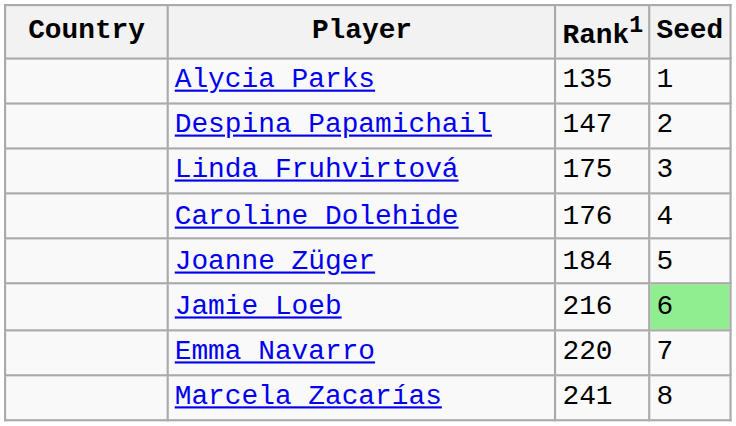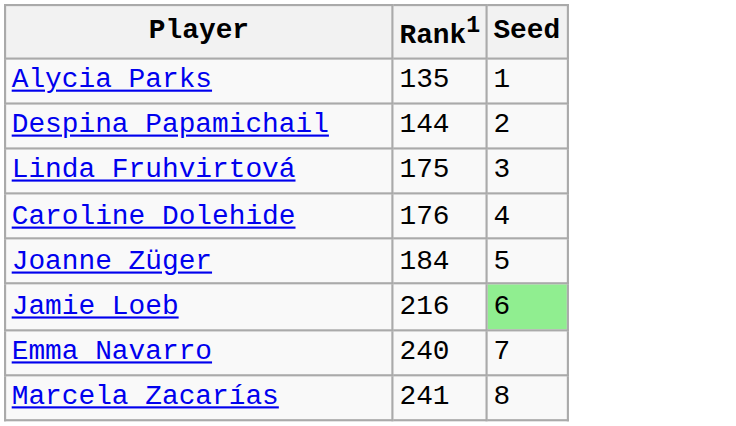 <table class="sortable wikitable">
 <tr>
-<th width="70">Country</th>
 <th width="175">Player</th>
 <th>Rank<sup>1</sup></th>
 <th>Seed</th>
 </tr>
 <tr>
-<td></td>
 <td><a href='#'>Alycia Parks</a></td>
 <td>135</td>
 <td>1</td>
 </tr>
 <tr>
-<td></td>
 <td><a href='#'>Despina Papamichail</a></td>
-<td>147</td>
+<td>144</td>
 <td>2</td>
 </tr>
 <tr>
-<td></td>
 <td><a href='#'>Linda Fruhvirtová</a></td>
 <td>175</td>
 <td>3</td>
 </tr>
 <tr>
-<td></td>
 <td><a href='#'>Caroline Dolehide</a></td>
 <td>176</td>
 <td>4</td>
 </tr>
 <tr>
-<td></td>
 <td><a href='#'>Joanne Züger</a></td>
 <td>184</td>
 <td>5</td>
 </tr>
 <tr>
-<td></td>
 <td><a href='#'>Jamie Loeb</a></td>
 <td>216</td>
 <td style="background: lightgreen;">6</td>
 </tr>
 <tr>
-<td></td>
 <td><a href='#'>Emma Navarro</a></td>
-<td>220</td>
+<td>240</td>
 <td>7</td>
 </tr>
 <tr>
-<td></td>
 <td><a href='#'>Marcela Zacarías</a></td>
 <td>241</td>
 <td>8</td>
 </tr>
 </table>
